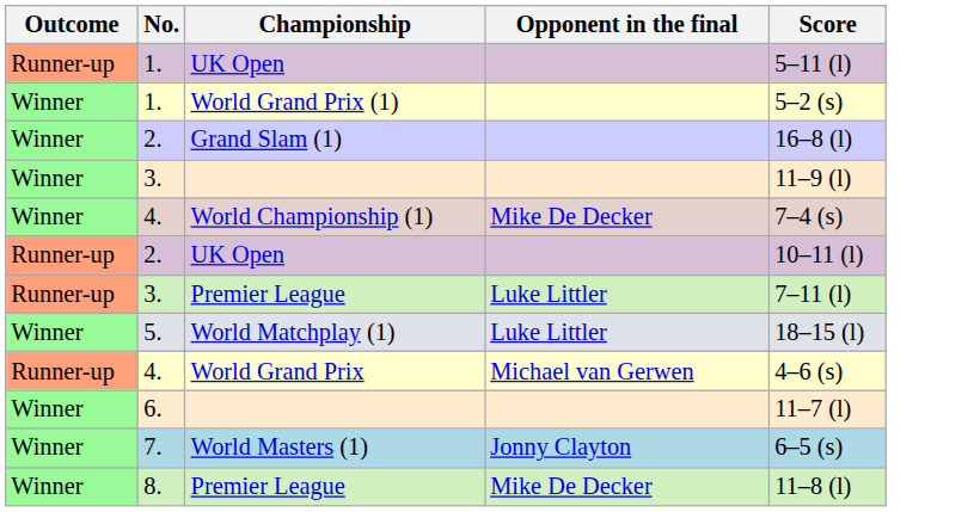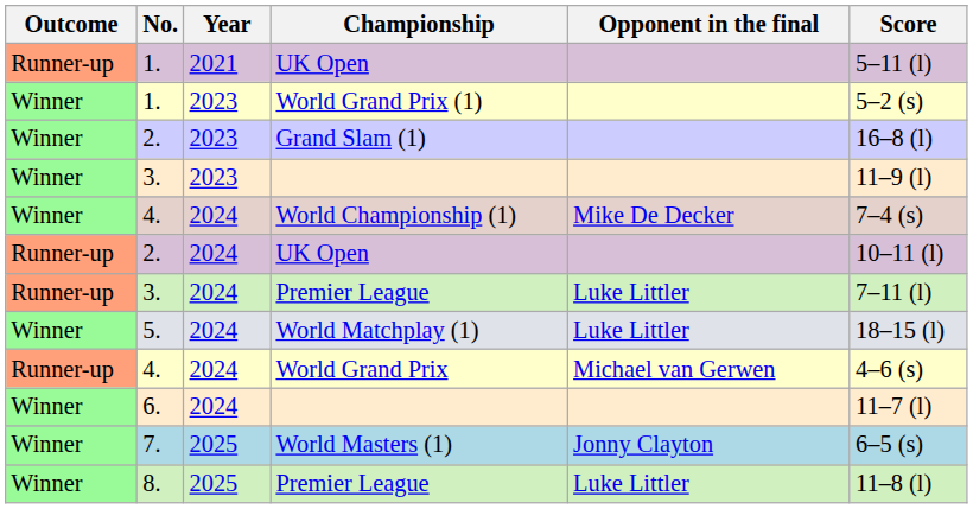 <table class="sortable wikitable">
 <tr>
 <th width="80">Outcome</th>
 <th width="20">No.</th>
+<th width="50">Year</th>
 <th style="width:190px;">Championship</th>
 <th style="width:180px;">Opponent in the final</th>
 <th width="70">Score</th>
 </tr>
 <tr style="background:thistle">
 <td style="background:#ffa07a;">Runner-up</td>
 <td>1.</td>
+<td><a href='#'>2021</a></td>
 <td><a href='#'>UK Open</a></td>
 <td> </td>
 <td>5–11 (l)</td>
 </tr>
 <tr style="background:#FFFFCC;">
 <td style="background:#98FB98">Winner</td>
 <td>1.</td>
+<td><a href='#'>2023</a></td>
 <td><a href='#'>World Grand Prix</a> (1)</td>
 <td> </td>
 <td>5–2 (s)</td>
 </tr>
 <tr style="background:#ccf;">
 <td style="background:#98FB98">Winner</td>
 <td>2.</td>
+<td><a href='#'>2023</a></td>
 <td><a href='#'>Grand Slam</a> (1)</td>
 <td></td>
 <td>16–8 (l)</td>
 </tr>
 <tr style="background:#ffebcd;">
 <td style="background:#98FB98">Winner</td>
 <td>3.</td>
+<td><a href='#'>2023</a></td>
 <td></td>
 <td></td>
 <td>11–9 (l)</td>
 </tr>
 <tr style="background:#e5d1cb;">
 <td style="background:#98FB98">Winner</td>
 <td>4.</td>
+<td><a href='#'>2024</a></td>
 <td><a href='#'>World Championship</a> (1)</td>
 <td> <a href='#'>Mike De Decker</a></td>
 <td>7–4 (s)</td>
 </tr>
 <tr style="background:thistle">
 <td style="background:#ffa07a;">Runner-up</td>
 <td>2.</td>
+<td><a href='#'>2024</a></td>
 <td><a href='#'>UK Open</a></td>
 <td></td>
 <td>10–11 (l)</td>
 </tr>
 <tr style="background:#d0f0c0">
 <td style="background:#ffa07a;">Runner-up</td>
 <td>3.</td>
+<td><a href='#'>2024</a></td>
 <td><a href='#'>Premier League</a></td>
 <td> <a href='#'>Luke Littler</a></td>
 <td>7–11 (l)</td>
 </tr>
 <tr style="background:#dfe2e9;">
 <td style="background:#98FB98">Winner</td>
 <td>5.</td>
+<td><a href='#'>2024</a></td>
 <td><a href='#'>World Matchplay</a> (1)</td>
 <td> <a href='#'>Luke Littler</a></td>
 <td>18–15 (l)</td>
 </tr>
 <tr style="background:#FFFFCC;">
 <td style="background:#ffa07a;">Runner-up</td>
 <td>4.</td>
+<td><a href='#'>2024</a></td>
 <td><a href='#'>World Grand Prix</a></td>
 <td> <a href='#'>Michael van Gerwen</a></td>
 <td>4–6 (s)</td>
 </tr>
 <tr style="background:#ffebcd;">
 <td style="background:#98FB98">Winner</td>
 <td>6.</td>
+<td><a href='#'>2024</a></td>
 <td></td>
 <td></td>
 <td>11–7 (l)</td>
 </tr>
 <tr style="background:lightblue;">
 <td style="background:#98FB98">Winner</td>
 <td>7.</td>
+<td><a href='#'>2025</a></td>
 <td><a href='#'>World Masters</a> (1)</td>
 <td> <a href='#'>Jonny Clayton</a></td>
 <td>6–5 (s)</td>
 </tr>
 <tr style="background:#d0f0c0">
 <td style="background:#98FB98">Winner</td>
 <td>8.</td>
+<td><a href='#'>2025</a></td>
 <td><a href='#'>Premier League</a></td>
-<td> <a href='#'>Mike De Decker</a></td>
+<td> <a href='#'>Luke Littler</a></td>
 <td>11–8 (l)</td>
 </tr>
 </table>
